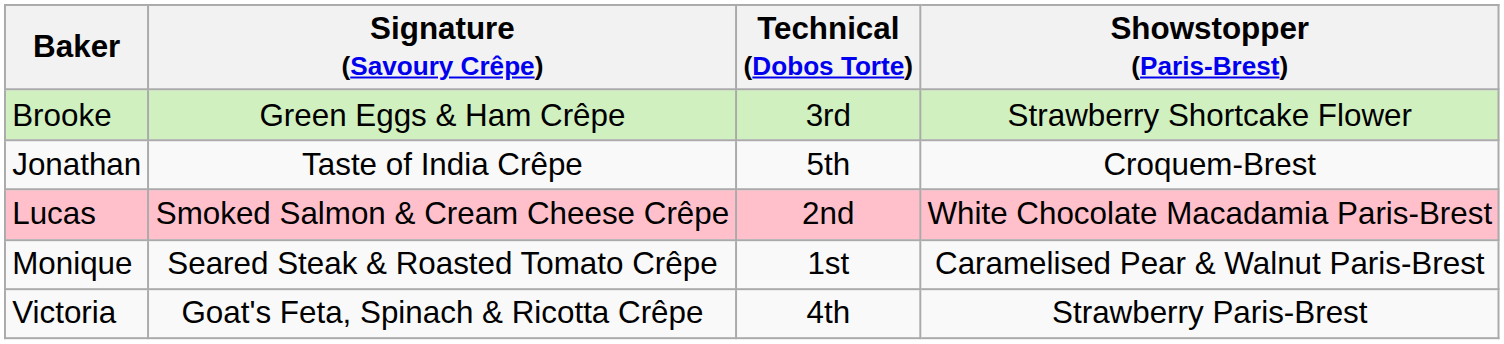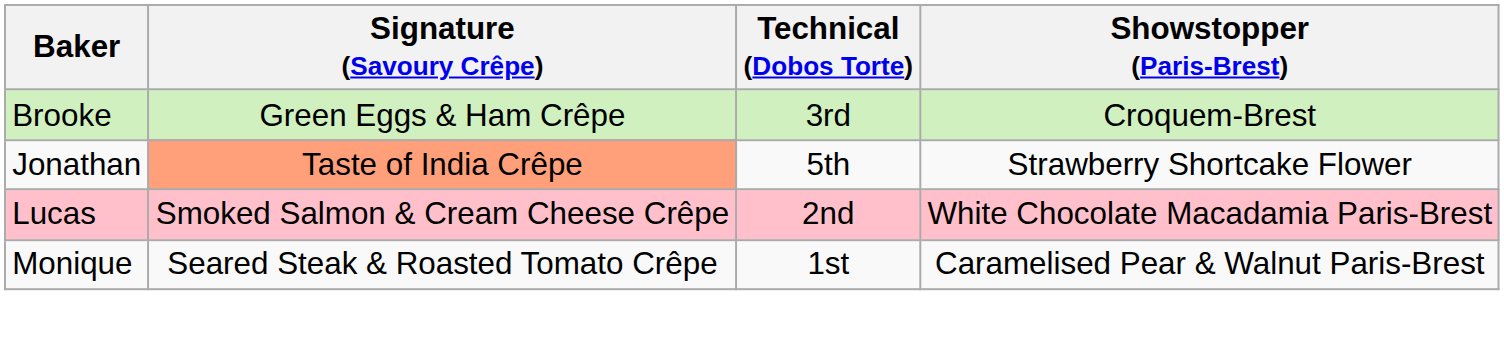 <table class="wikitable" style="text-align:center;">
 <tr>
 <th>Baker</th>
 <th>Signature<br><small>(<a href='#'>Savoury Crêpe</a>)</small></th>
 <th>Technical<br><small>(<a href='#'>Dobos Torte</a>)</small></th>
 <th>Showstopper<br><small>(<a href='#'>Paris-Brest</a>)</small></th>
 </tr>
 <tr style="background:#d0f0c0;">
 <td align="left">Brooke</td>
 <td>Green Eggs & Ham Crêpe</td>
 <td>3rd</td>
-<td>Strawberry Shortcake Flower</td>
+<td>Croquem-Brest</td>
 </tr>
 <tr>
 <td align="left">Jonathan</td>
-<td>Taste of India Crêpe</td>
+<td style="background: lightsalmon;">Taste of India Crêpe</td>
 <td>5th</td>
-<td>Croquem-Brest</td>
+<td>Strawberry Shortcake Flower</td>
 </tr>
 <tr style="background:pink;">
 <td align="left">Lucas</td>
 <td>Smoked Salmon & Cream Cheese Crêpe</td>
 <td>2nd</td>
 <td>White Chocolate Macadamia Paris-Brest</td>
 </tr>
 <tr>
 <td align="left">Monique</td>
 <td>Seared Steak & Roasted Tomato Crêpe</td>
 <td>1st</td>
 <td>Caramelised Pear & Walnut Paris-Brest</td>
 </tr>
-<tr>
-<td align="left">Victoria</td>
-<td>Goat's Feta, Spinach & Ricotta Crêpe</td>
-<td>4th</td>
-<td>Strawberry Paris-Brest</td>
-</tr>
 </table>
